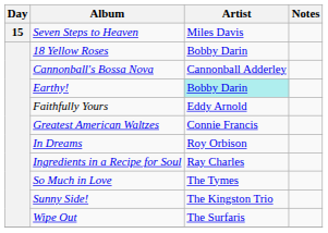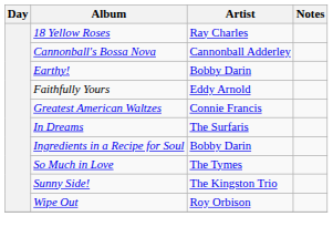 <table class="wikitable sortable">
 <tr>
 <th scope="col">Day</th>
 <th scope="col">Album</th>
 <th scope="col">Artist</th>
 <th scope="col" class="unsortable">Notes</th>
 </tr>
 <tr>
-<th scope="row">15</th>
-<td><em><a href='#'>Seven Steps to Heaven</a></em></td>
-<td><a href='#'>Miles Davis</a></td>
-<td></td>
-</tr>
-<tr>
 <th scope="row" rowspan="10"></th>
 <td><em><a href='#'>18 Yellow Roses</a></em></td>
-<td><a href='#'>Bobby Darin</a></td>
+<td><a href='#'>Ray Charles</a></td>
 <td></td>
 </tr>
 <tr>
 <td><em><a href='#'>Cannonball's Bossa Nova</a></em></td>
 <td><a href='#'>Cannonball Adderley</a></td>
 <td></td>
 </tr>
 <tr>
 <td><em><a href='#'>Earthy!</a></em></td>
-<td style="background: paleturquoise;"><a href='#'>Bobby Darin</a></td>
+<td><a href='#'>Bobby Darin</a></td>
 <td></td>
 </tr>
 <tr>
 <td><em>Faithfully Yours</em></td>
 <td><a href='#'>Eddy Arnold</a></td>
 <td></td>
 </tr>
 <tr>
 <td><em><a href='#'>Greatest American Waltzes</a></em></td>
 <td><a href='#'>Connie Francis</a></td>
 <td></td>
 </tr>
 <tr>
 <td><em><a href='#'>In Dreams</a></em></td>
-<td><a href='#'>Roy Orbison</a></td>
+<td><a href='#'>The Surfaris</a></td>
 <td></td>
 </tr>
 <tr>
 <td><em><a href='#'>Ingredients in a Recipe for Soul</a></em></td>
-<td><a href='#'>Ray Charles</a></td>
+<td><a href='#'>Bobby Darin</a></td>
 <td></td>
 </tr>
 <tr>
 <td><em><a href='#'>So Much in Love</a></em></td>
 <td><a href='#'>The Tymes</a></td>
 <td></td>
 </tr>
 <tr>
 <td><em><a href='#'>Sunny Side!</a></em></td>
 <td><a href='#'>The Kingston Trio</a></td>
 <td></td>
 </tr>
 <tr>
 <td><em><a href='#'>Wipe Out</a></em></td>
-<td><a href='#'>The Surfaris</a></td>
+<td><a href='#'>Roy Orbison</a></td>
 <td></td>
 </tr>
 <tr>
 </tr>
 </table>
